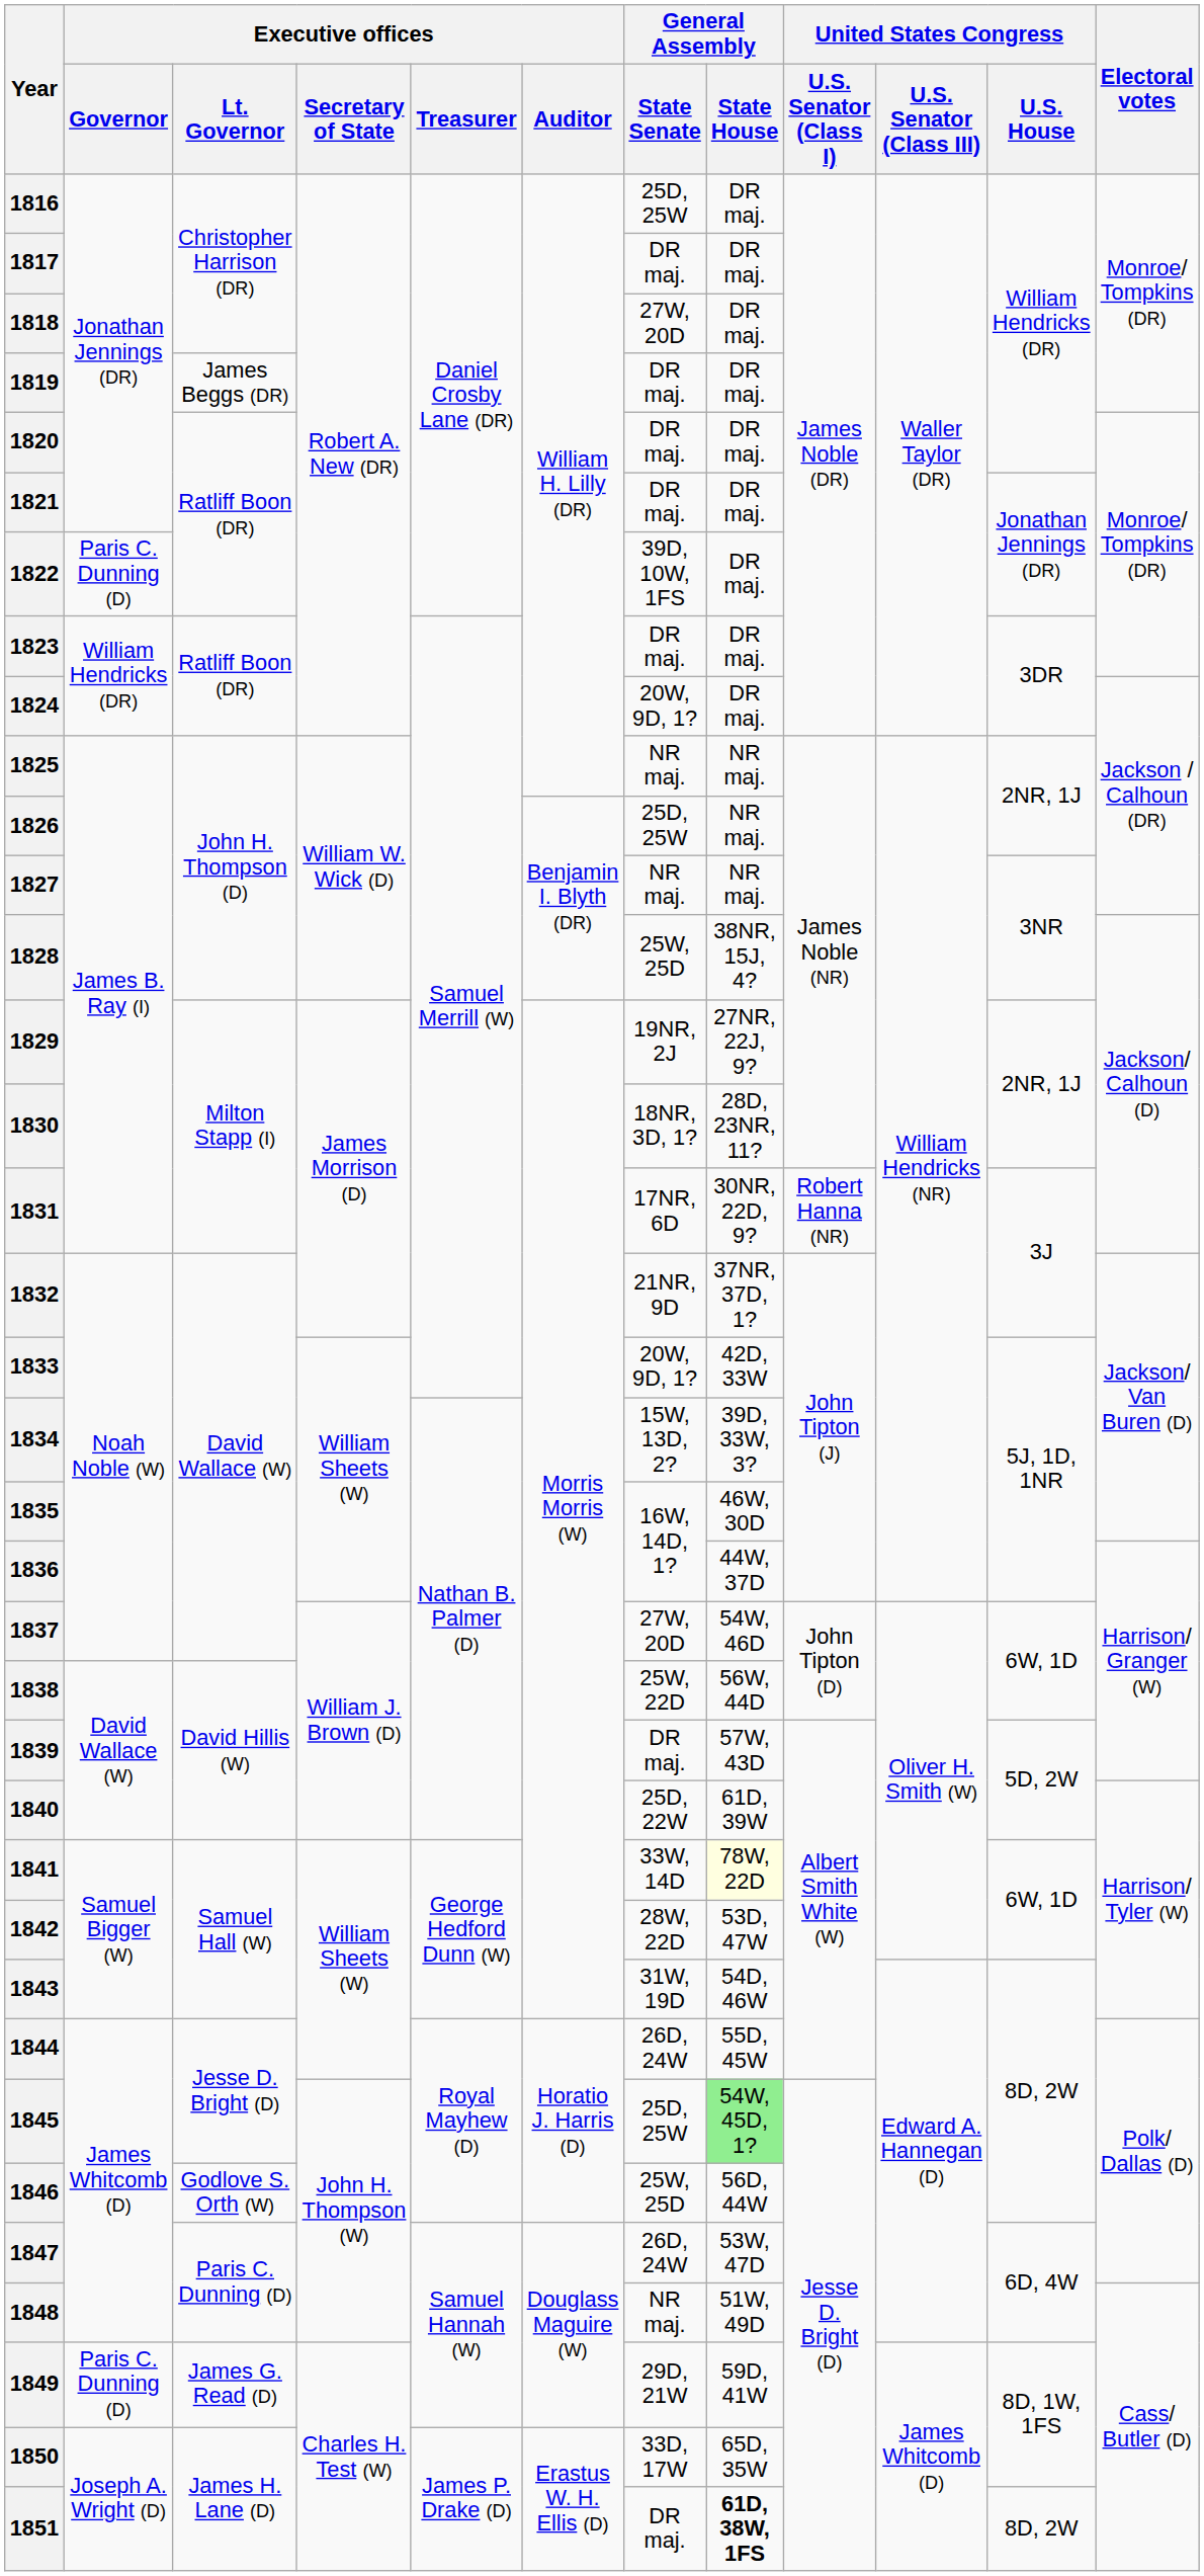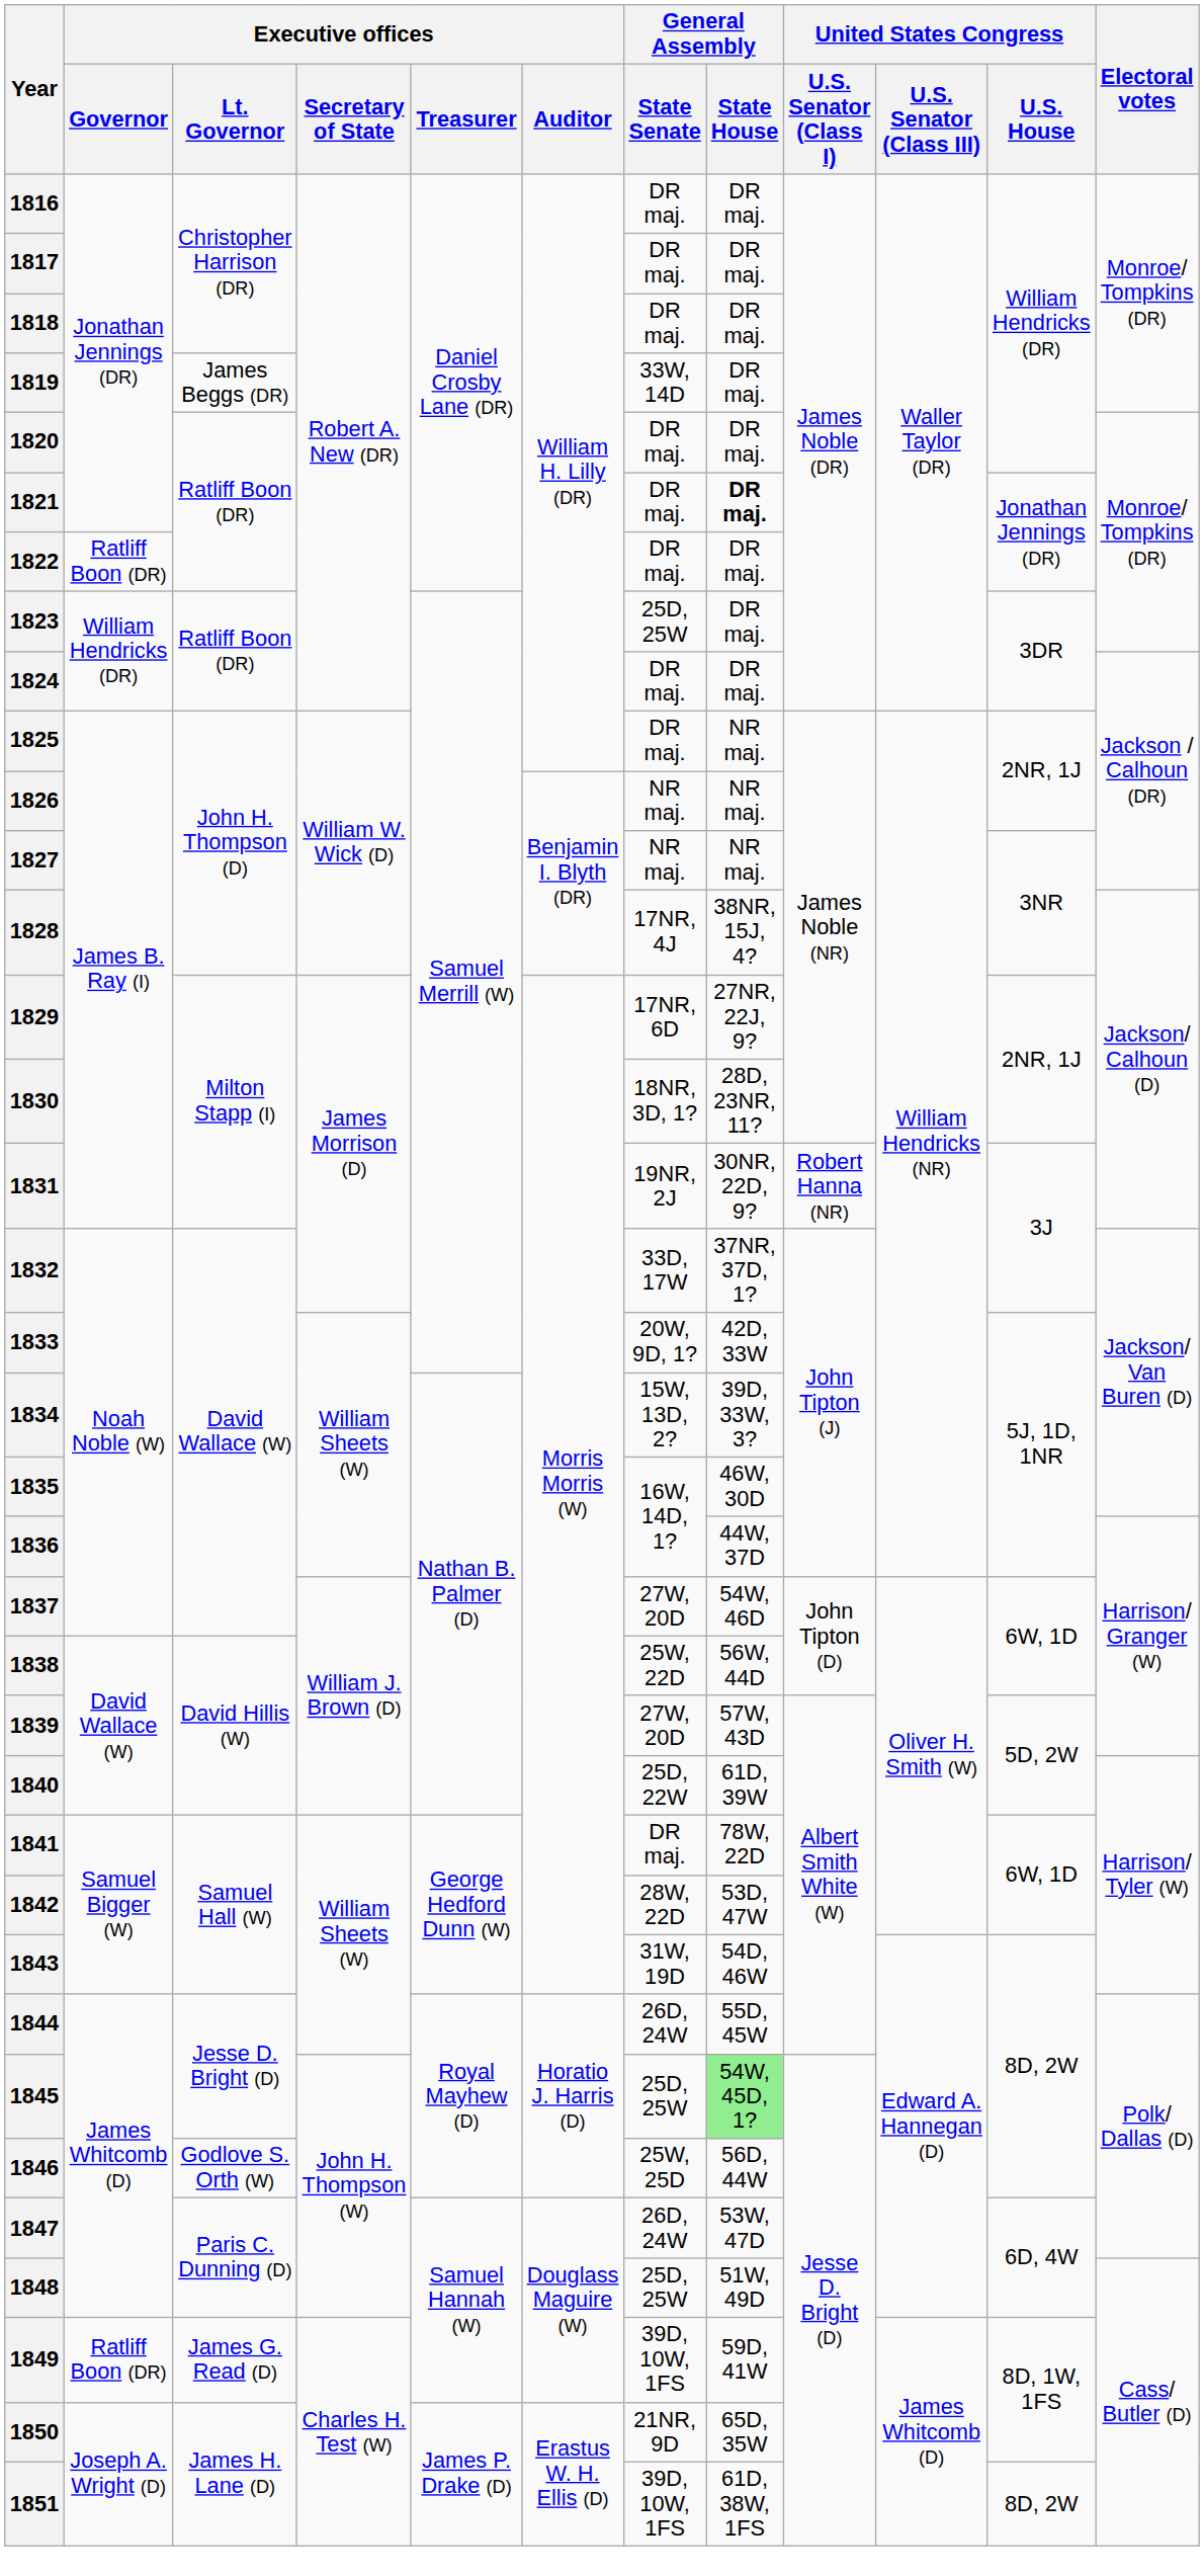 <table class="wikitable sortable sticky-header-multi" style="text-align:center">
 <tr>
 <th rowspan=2 class=unsortable>Year</th>
 <th colspan=5>Executive offices</th>
 <th colspan=2><a href='#'>General Assembly</a></th>
 <th colspan=3><a href='#'>United States Congress</a></th>
 <th rowspan=2 class=unsortable><a href='#'>Electoral<br>votes</a></th>
 </tr>
 <tr style="height:2em">
 <th class=unsortable><a href='#'>Governor</a></th>
 <th class=unsortable><a href='#'>Lt. Governor</a></th>
 <th class=unsortable><a href='#'>Secretary<br>of State</a></th>
 <th class=unsortable><a href='#'>Treasurer</a></th>
 <th class=unsortable><a href='#'>Auditor</a></th>
 <th class=unsortable><a href='#'>State<br>Senate</a></th>
 <th class=unsortable><a href='#'>State<br>House</a></th>
 <th class=unsortable><a href='#'>U.S. Senator<br>(Class I)</a></th>
 <th class=unsortable><a href='#'>U.S. Senator<br>(Class III)</a></th>
 <th class=unsortable><a href='#'>U.S. House</a></th>
 </tr>
 <tr style="height:2em">
 <th>1816</th>
 <td rowspan=6 ><a href='#'>Jonathan Jennings</a> <small>(DR)</small></td>
 <td rowspan=3 ><a href='#'>Christopher Harrison</a> <small>(DR)</small></td>
 <td rowspan=9 ><a href='#'>Robert A. New</a> <small>(DR)</small></td>
 <td rowspan=7 ><a href='#'>Daniel Crosby Lane</a> <small>(DR)</small></td>
 <td rowspan=10 ><a href='#'>William H. Lilly</a> <small>(DR)</small></td>
-<td>25D, 25W</td>
+<td>DR maj.</td>
 <td>DR maj.</td>
 <td rowspan=9 ><a href='#'>James Noble</a> <small>(DR)</small></td>
 <td rowspan=9 ><a href='#'>Waller Taylor</a> <small>(DR)</small></td>
 <td rowspan=5 ><a href='#'>William<br>Hendricks</a> <small>(DR)</small></td>
 <td rowspan=4 ><a href='#'>Monroe</a>/<br><a href='#'>Tompkins</a> <small>(DR)</small> </td>
 </tr>
 <tr style="height:2em">
 <th>1817</th>
 <td>DR maj.</td>
 <td>DR maj.</td>
 </tr>
 <tr style="height:2em">
 <th>1818</th>
-<td>27W, 20D</td>
+<td>DR maj.</td>
 <td>DR maj.</td>
 </tr>
 <tr style="height:2em">
 <th>1819</th>
 <td>James Beggs <small>(DR)</small></td>
-<td>DR maj.</td>
+<td>33W, 14D</td>
 <td>DR maj.</td>
 </tr>
 <tr style="height:2em">
 <th>1820</th>
 <td rowspan=3 ><a href='#'>Ratliff Boon</a> <small>(DR)</small></td>
 <td>DR maj.</td>
 <td>DR maj.</td>
 <td rowspan=4 ><a href='#'>Monroe</a>/<br><a href='#'>Tompkins</a> <small>(DR)</small> </td>
 </tr>
 <tr style="height:2em">
 <th>1821</th>
 <td>DR maj.</td>
-<td>DR maj.</td>
+<td><strong>DR maj.</strong></td>
 <td rowspan=2 ><a href='#'>Jonathan<br>Jennings</a> <small>(DR)</small></td>
 </tr>
 <tr style="height:2em">
 <th>1822</th>
-<td><a href='#'>Paris C. Dunning</a> <small>(D)</small></td>
-<td>39D, 10W, 1FS</td>
+<td><a href='#'>Ratliff Boon</a> <small>(DR)</small></td>
+<td>DR maj.</td>
 <td>DR maj.</td>
 </tr>
 <tr style="height:2em">
 <th>1823</th>
 <td rowspan=2 ><a href='#'>William Hendricks</a> <small>(DR)</small></td>
 <td rowspan=2 ><a href='#'>Ratliff Boon</a> <small>(DR)</small></td>
 <td rowspan=11 ><a href='#'>Samuel Merrill</a> <small>(W)</small></td>
-<td>DR maj.</td>
+<td>25D, 25W</td>
 <td>DR maj.</td>
 <td rowspan=2 >3DR</td>
 </tr>
 <tr style="height:2em">
 <th>1824</th>
-<td>20W, 9D, 1?</td>
+<td>DR maj.</td>
 <td>DR maj.</td>
 <td rowspan=4 ><a href='#'>Jackson</a>  /<br><a href='#'>Calhoun</a>  <small>(DR)</small></td>
 </tr>
 <tr style="height:2em">
 <th>1825</th>
 <td rowspan=7 ><a href='#'>James B. Ray</a> <small>(I)</small></td>
 <td rowspan=4 ><a href='#'>John H. Thompson</a> <small>(D)</small></td>
 <td rowspan=4 ><a href='#'>William W. Wick</a> <small>(D)</small></td>
-<td>NR maj.</td>
+<td>DR maj.</td>
 <td>NR maj.</td>
 <td rowspan=6 >James Noble <small>(NR)</small></td>
 <td rowspan=12 ><a href='#'>William Hendricks</a> <small>(NR)</small></td>
 <td rowspan=2 >2NR, 1J</td>
 </tr>
 <tr style="height:2em">
 <th>1826</th>
 <td rowspan=3 ><a href='#'>Benjamin I. Blyth</a> <small>(DR)</small></td>
-<td>25D, 25W</td>
+<td>NR maj.</td>
 <td>NR maj.</td>
 </tr>
 <tr style="height:2em">
 <th>1827</th>
 <td>NR maj.</td>
 <td>NR maj.</td>
 <td rowspan=2 >3NR</td>
 </tr>
 <tr style="height:2em">
 <th>1828</th>
-<td>25W, 25D</td>
+<td>17NR, 4J</td>
 <td>38NR, 15J, 4?</td>
 <td rowspan=4 ><a href='#'>Jackson</a>/<br><a href='#'>Calhoun</a> <small>(D)</small> </td>
 </tr>
 <tr style="height:2em">
 <th>1829</th>
 <td rowspan=3 ><a href='#'>Milton Stapp</a> <small>(I)</small></td>
 <td rowspan=4 ><a href='#'>James Morrison</a> <small>(D)</small></td>
 <td rowspan=15 ><a href='#'>Morris Morris</a> <small>(W)</small></td>
-<td>19NR, 2J</td>
+<td>17NR, 6D</td>
 <td>27NR, 22J, 9?</td>
 <td rowspan=2 >2NR, 1J</td>
 </tr>
 <tr style="height:2em">
 <th>1830</th>
 <td>18NR, 3D, 1?</td>
 <td>28D, 23NR, 11?</td>
 </tr>
 <tr style="height:2em">
 <th>1831</th>
-<td>17NR, 6D</td>
+<td>19NR, 2J</td>
 <td>30NR, 22D, 9?</td>
 <td><a href='#'>Robert Hanna</a> <small>(NR)</small></td>
 <td rowspan=2 >3J</td>
 </tr>
 <tr style="height:2em">
 <th>1832</th>
 <td rowspan=6 ><a href='#'>Noah Noble</a> <small>(W)</small></td>
 <td rowspan=6 ><a href='#'>David Wallace</a> <small>(W)</small></td>
-<td>21NR, 9D</td>
+<td>33D, 17W</td>
 <td>37NR, 37D, 1?</td>
 <td rowspan=5 ><a href='#'>John Tipton</a> <small>(J)</small></td>
 <td rowspan=4 ><a href='#'>Jackson</a>/<br><a href='#'>Van Buren</a> <small>(D)</small> </td>
 </tr>
 <tr style="height:2em">
 <th>1833</th>
 <td rowspan=4 ><a href='#'>William Sheets</a> <small>(W)</small></td>
 <td>20W, 9D, 1?</td>
 <td>42D, 33W</td>
 <td rowspan=4 >5J, 1D, 1NR</td>
 </tr>
 <tr style="height:2em">
 <th>1834</th>
 <td rowspan=7 ><a href='#'>Nathan B. Palmer</a> <small>(D)</small></td>
 <td>15W, 13D, 2?</td>
 <td>39D, 33W, 3?</td>
 </tr>
 <tr style="height:2em">
 <th>1835</th>
 <td rowspan=2 >16W, 14D, 1?</td>
 <td>46W, 30D</td>
 </tr>
 <tr style="height:2em">
 <th>1836</th>
 <td>44W, 37D</td>
 <td rowspan=4 ><a href='#'>Harrison</a>/<br><a href='#'>Granger</a> <small>(W)</small> </td>
 </tr>
 <tr style="height:2em">
 <th>1837</th>
 <td rowspan=4 ><a href='#'>William J. Brown</a> <small>(D)</small></td>
 <td>27W, 20D</td>
 <td>54W, 46D</td>
 <td rowspan=2 >John Tipton <small>(D)</small></td>
 <td rowspan=6 ><a href='#'>Oliver H. Smith</a> <small>(W)</small></td>
 <td rowspan=2 >6W, 1D</td>
 </tr>
 <tr style="height:2em">
 <th>1838</th>
 <td rowspan=3 ><a href='#'>David Wallace</a> <small>(W)</small></td>
 <td rowspan=3 ><a href='#'>David Hillis</a> <small>(W)</small></td>
 <td>25W, 22D</td>
 <td>56W, 44D</td>
 </tr>
 <tr style="height:2em">
 <th>1839</th>
-<td>DR maj.</td>
+<td>27W, 20D</td>
 <td>57W, 43D</td>
 <td rowspan=6 ><a href='#'>Albert Smith White</a> <small>(W)</small></td>
 <td rowspan=2 >5D, 2W</td>
 </tr>
 <tr style="height:2em">
 <th>1840</th>
 <td>25D, 22W</td>
 <td>61D, 39W</td>
 <td rowspan=4 ><a href='#'>Harrison</a>/<br><a href='#'>Tyler</a> <small>(W)</small> </td>
 </tr>
 <tr style="height:2em">
 <th>1841</th>
 <td rowspan=3 ><a href='#'>Samuel Bigger</a> <small>(W)</small></td>
 <td rowspan=3 ><a href='#'>Samuel Hall</a> <small>(W)</small></td>
 <td rowspan=4 ><a href='#'>William Sheets</a> <small>(W)</small></td>
 <td rowspan=3 ><a href='#'>George Hedford Dunn</a> <small>(W)</small></td>
-<td>33W, 14D</td>
-<td style="background: lightyellow;">78W, 22D</td>
+<td>DR maj.</td>
+<td>78W, 22D</td>
 <td rowspan=2 >6W, 1D</td>
 </tr>
 <tr style="height:2em">
 <th>1842</th>
 <td>28W, 22D</td>
 <td>53D, 47W</td>
 </tr>
 <tr style="height:2em">
 <th>1843</th>
 <td>31W, 19D</td>
 <td>54D, 46W</td>
 <td rowspan=6 ><a href='#'>Edward A. Hannegan</a> <small>(D)</small></td>
 <td rowspan=4 >8D, 2W</td>
 </tr>
 <tr style="height:2em">
 <th>1844</th>
 <td rowspan=5 ><a href='#'>James Whitcomb</a> <small>(D)</small></td>
 <td rowspan=2 ><a href='#'>Jesse D. Bright</a> <small>(D)</small></td>
 <td rowspan=3 ><a href='#'>Royal Mayhew</a> <small>(D)</small></td>
 <td rowspan=3 ><a href='#'>Horatio J. Harris</a> <small>(D)</small></td>
 <td>26D, 24W</td>
 <td>55D, 45W</td>
 <td rowspan=4 ><a href='#'>Polk</a>/<br><a href='#'>Dallas</a> <small>(D)</small> </td>
 </tr>
 <tr style="height:2em">
 <th>1845</th>
 <td rowspan=4 ><a href='#'>John H. Thompson</a> <small>(W)</small></td>
 <td>25D, 25W</td>
 <td style="background: lightgreen;">54W, 45D, 1?</td>
 <td rowspan=7 ><a href='#'>Jesse D. Bright</a> <small>(D)</small></td>
 </tr>
 <tr style="height:2em">
 <th>1846</th>
 <td rowspan=1 ><a href='#'>Godlove S. Orth</a> <small>(W)</small></td>
 <td>25W, 25D</td>
 <td>56D, 44W</td>
 </tr>
 <tr style="height:2em">
 <th>1847</th>
 <td rowspan=2 ><a href='#'>Paris C. Dunning</a> <small>(D)</small></td>
 <td rowspan=3 ><a href='#'>Samuel Hannah</a> <small>(W)</small></td>
 <td rowspan=3 ><a href='#'>Douglass Maguire</a> <small>(W)</small></td>
 <td>26D, 24W</td>
 <td>53W, 47D</td>
 <td rowspan=2 >6D, 4W</td>
 </tr>
 <tr style="height:2em">
 <th>1848</th>
-<td>NR maj.</td>
+<td>25D, 25W</td>
 <td>51W, 49D</td>
 <td rowspan=4 ><a href='#'>Cass</a>/<br><a href='#'>Butler</a> <small>(D)</small> </td>
 </tr>
 <tr style="height:2em">
 <th>1849</th>
-<td><a href='#'>Paris C. Dunning</a> <small>(D)</small></td>
+<td><a href='#'>Ratliff Boon</a> <small>(DR)</small></td>
 <td><a href='#'>James G. Read</a> <small>(D)</small></td>
 <td rowspan=3 ><a href='#'>Charles H. Test</a> <small>(W)</small></td>
-<td>29D, 21W</td>
+<td>39D, 10W, 1FS</td>
 <td>59D, 41W</td>
 <td rowspan=3 ><a href='#'>James Whitcomb</a> <small>(D)</small></td>
 <td rowspan=2 >8D, 1W, 1FS</td>
 </tr>
 <tr style="height:2em">
 <th>1850</th>
 <td rowspan=2 ><a href='#'>Joseph A. Wright</a> <small>(D)</small></td>
 <td rowspan=2 ><a href='#'>James H. Lane</a> <small>(D)</small></td>
 <td rowspan=2 ><a href='#'>James P. Drake</a> <small>(D)</small></td>
 <td rowspan=2 ><a href='#'>Erastus W. H. Ellis</a> <small>(D)</small></td>
-<td>33D, 17W</td>
+<td>21NR, 9D</td>
 <td>65D, 35W</td>
 </tr>
 <tr style="height:2em">
 <th>1851</th>
-<td>DR maj.</td>
-<td><strong>61D, 38W, 1FS</strong></td>
+<td>39D, 10W, 1FS</td>
+<td>61D, 38W, 1FS</td>
 <td>8D, 2W</td>
 </tr>
 </table>
